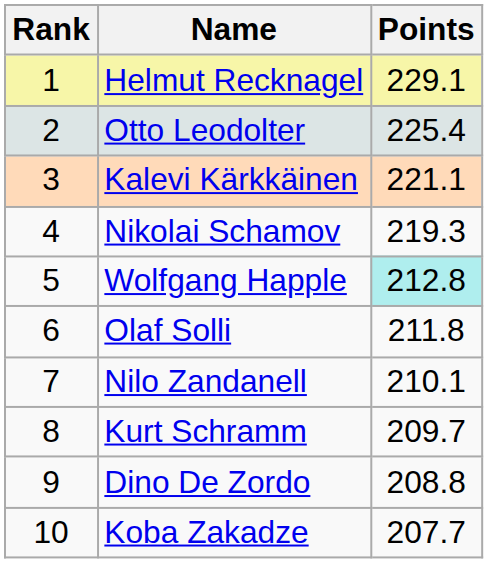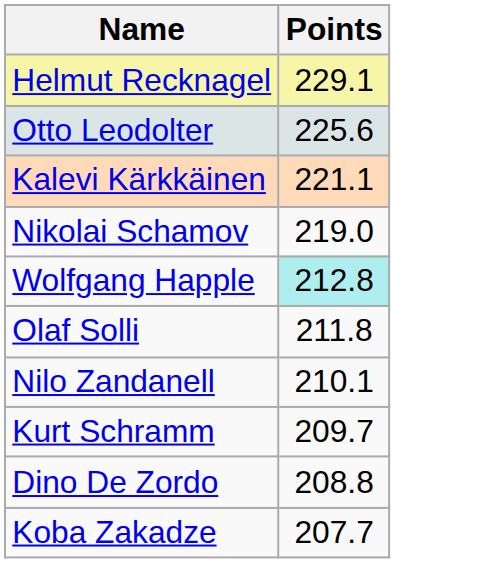 <table class="wikitable sortable">
 <tr>
-<th align=Center>Rank</th>
 <th>Name</th>
 <th>Points</th>
 </tr>
 <tr style="background:#F7F6A8">
-<td align=center>1</td>
 <td> <a href='#'>Helmut Recknagel</a></td>
 <td align=center>229.1</td>
 </tr>
 <tr style="background: #DCE5E5;">
-<td align=center>2</td>
 <td> <a href='#'>Otto Leodolter</a></td>
-<td align=center>225.4</td>
+<td align=center>225.6</td>
 </tr>
 <tr style="background: #FFDAB9;">
-<td align=center>3</td>
 <td> <a href='#'>Kalevi Kärkkäinen</a></td>
 <td align=center>221.1</td>
 </tr>
 <tr>
-<td align=center>4</td>
 <td> <a href='#'>Nikolai Schamov</a></td>
-<td align=center>219.3</td>
+<td align=center>219.0</td>
 </tr>
 <tr>
-<td align=center>5</td>
 <td> <a href='#'>Wolfgang Happle</a></td>
 <td align=center style="background: paleturquoise;">212.8</td>
 </tr>
 <tr>
-<td align=center>6</td>
 <td> <a href='#'>Olaf Solli</a></td>
 <td align=center>211.8</td>
 </tr>
 <tr>
-<td align=center>7</td>
 <td> <a href='#'>Nilo Zandanell</a></td>
 <td align=center>210.1</td>
 </tr>
 <tr>
-<td align=center>8</td>
 <td> <a href='#'>Kurt Schramm</a></td>
 <td align=center>209.7</td>
 </tr>
 <tr>
-<td align=center>9</td>
 <td> <a href='#'>Dino De Zordo</a></td>
 <td align=center>208.8</td>
 </tr>
 <tr>
-<td align=center>10</td>
 <td> <a href='#'>Koba Zakadze</a></td>
 <td align=center>207.7</td>
 </tr>
 </table>
